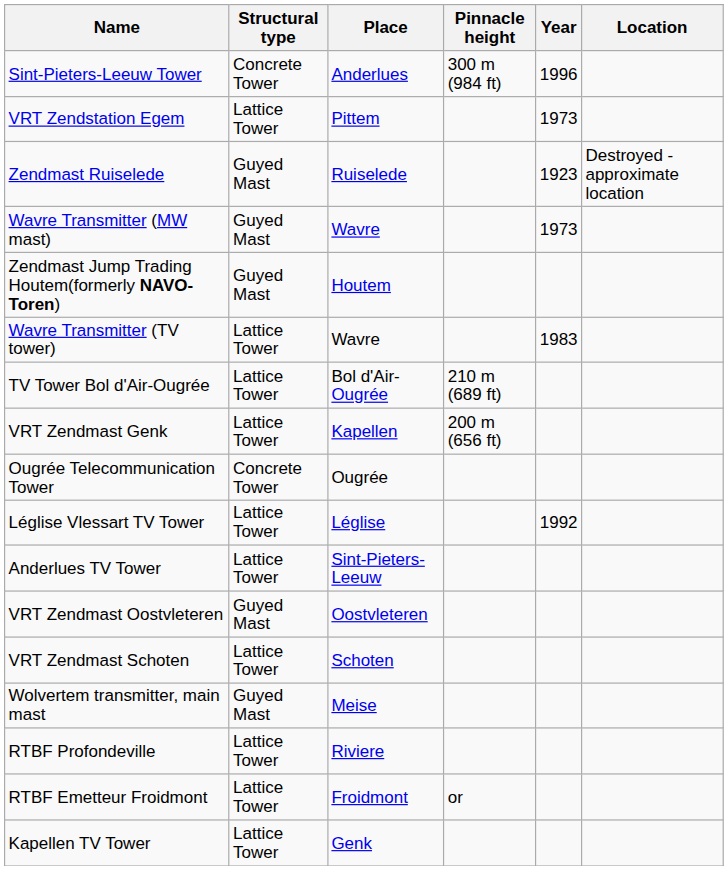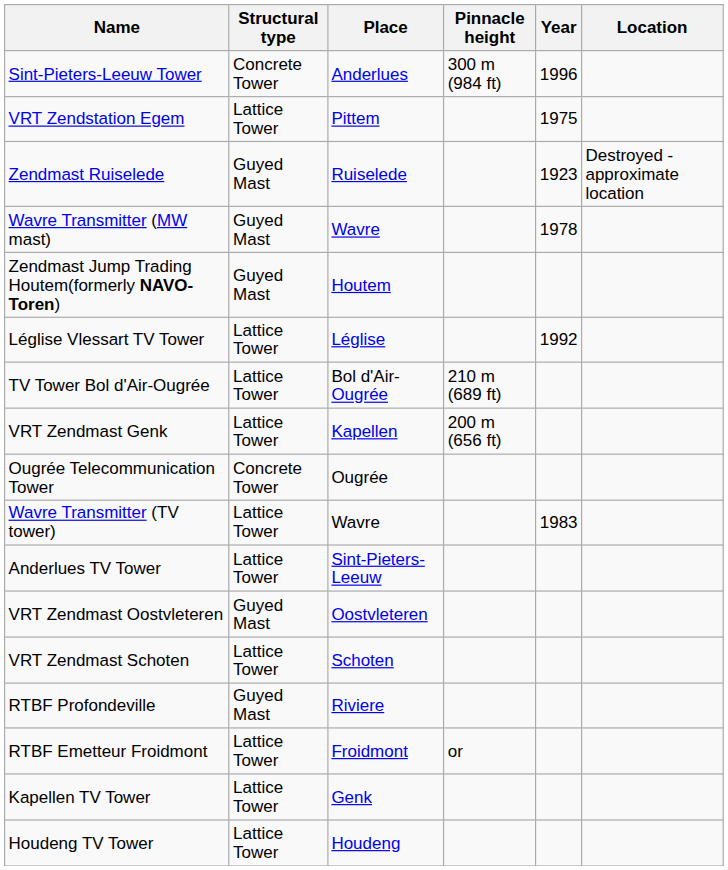 <table class="wikitable sortable" style="font-size:90%;">
 <tr>
 <th>Name</th>
 <th>Structural type</th>
 <th>Place</th>
 <th>Pinnacle height</th>
 <th>Year</th>
 <th>Location</th>
 </tr>
 <tr>
 <td><a href='#'>Sint-Pieters-Leeuw Tower</a></td>
 <td>Concrete Tower</td>
 <td><a href='#'>Anderlues</a></td>
 <td>300 m (984 ft)</td>
 <td>1996</td>
 <td></td>
 </tr>
 <tr>
 <td><a href='#'>VRT Zendstation Egem</a></td>
 <td>Lattice Tower</td>
 <td><a href='#'>Pittem</a></td>
 <td></td>
-<td>1973</td>
+<td>1975</td>
 <td></td>
 </tr>
 <tr>
 <td><a href='#'>Zendmast Ruiselede</a></td>
 <td>Guyed Mast</td>
 <td><a href='#'>Ruiselede</a></td>
 <td></td>
 <td>1923</td>
 <td>Destroyed - approximate location </td>
 </tr>
 <tr>
 <td><a href='#'>Wavre Transmitter</a> (<a href='#'>MW</a> mast)</td>
 <td>Guyed Mast</td>
 <td><a href='#'>Wavre</a></td>
 <td></td>
-<td>1973</td>
+<td>1978</td>
 <td></td>
 </tr>
 <tr>
 <td>Zendmast Jump Trading Houtem(formerly <strong>NAVO-Toren</strong>)</td>
 <td>Guyed Mast</td>
 <td><a href='#'>Houtem</a></td>
 <td></td>
 <td></td>
 <td></td>
 </tr>
 <tr>
-<td><a href='#'>Wavre Transmitter</a> (TV tower)</td>
+<td>Léglise Vlessart TV Tower</td>
 <td>Lattice Tower</td>
-<td>Wavre</td>
+<td><a href='#'>Léglise</a></td>
 <td></td>
-<td>1983</td>
+<td>1992</td>
 <td></td>
 </tr>
 <tr>
 <td>TV Tower Bol d'Air-Ougrée</td>
 <td>Lattice Tower</td>
 <td>Bol d'Air-<a href='#'>Ougrée</a></td>
 <td>210 m (689 ft)</td>
 <td></td>
 <td></td>
 </tr>
 <tr>
 <td>VRT Zendmast Genk</td>
 <td>Lattice Tower</td>
 <td><a href='#'>Kapellen</a></td>
 <td>200 m (656 ft)</td>
 <td></td>
 <td></td>
 </tr>
 <tr>
 <td>Ougrée Telecommunication Tower</td>
 <td>Concrete Tower</td>
 <td>Ougrée</td>
 <td></td>
 <td></td>
 <td></td>
 </tr>
 <tr>
-<td>Léglise Vlessart TV Tower</td>
+<td><a href='#'>Wavre Transmitter</a> (TV tower)</td>
 <td>Lattice Tower</td>
-<td><a href='#'>Léglise</a></td>
+<td>Wavre</td>
 <td></td>
-<td>1992</td>
+<td>1983</td>
 <td></td>
 </tr>
 <tr>
 <td>Anderlues TV Tower</td>
 <td>Lattice Tower</td>
 <td><a href='#'>Sint-Pieters-Leeuw</a></td>
 <td></td>
 <td></td>
 <td></td>
 </tr>
 <tr>
 <td>VRT Zendmast Oostvleteren</td>
 <td>Guyed Mast</td>
 <td><a href='#'>Oostvleteren</a></td>
 <td></td>
 <td></td>
 <td></td>
 </tr>
 <tr>
 <td>VRT Zendmast Schoten</td>
 <td>Lattice Tower</td>
 <td><a href='#'>Schoten</a></td>
 <td></td>
 <td></td>
 <td></td>
 </tr>
 <tr>
-<td>Wolvertem transmitter, main mast</td>
+<td>RTBF Profondeville</td>
 <td>Guyed Mast</td>
-<td><a href='#'>Meise</a></td>
-<td></td>
-<td></td>
-<td></td>
-</tr>
-<tr>
-<td>RTBF Profondeville</td>
-<td>Lattice Tower</td>
 <td><a href='#'>Riviere</a></td>
 <td></td>
 <td></td>
 <td></td>
 </tr>
 <tr>
 <td>RTBF Emetteur Froidmont</td>
 <td>Lattice Tower</td>
 <td><a href='#'>Froidmont</a></td>
 <td> or </td>
 <td></td>
 <td></td>
 </tr>
 <tr>
 <td>Kapellen TV Tower</td>
 <td>Lattice Tower</td>
 <td><a href='#'>Genk</a></td>
 <td></td>
 <td></td>
 <td></td>
 </tr>
+<tr>
+<td>Houdeng TV Tower</td>
+<td>Lattice Tower</td>
+<td><a href='#'>Houdeng</a></td>
+<td></td>
+<td></td>
+<td></td>
+</tr>
 </table>
